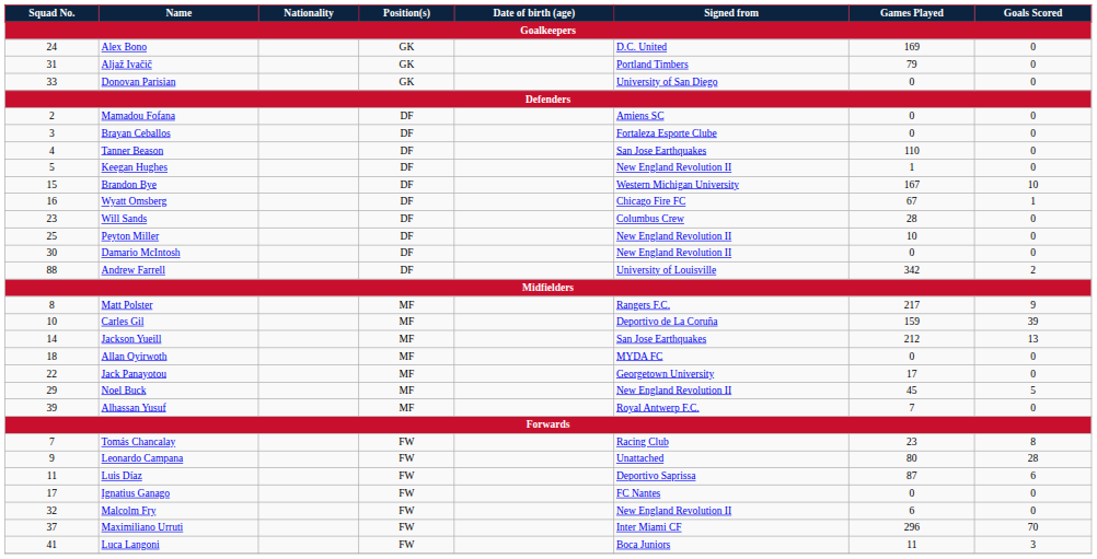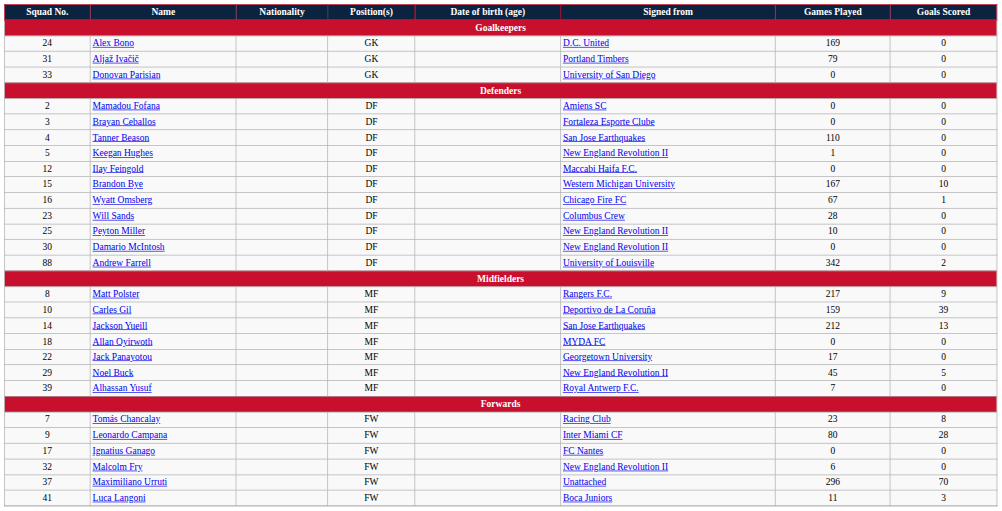 <table class="wikitable" style="text-align:center; font-size:90%; width:95%;">
 <tr>
 <th style="background:#0C2340; color:#fff;  border:1px solid #C8102E; text-align:center;">Squad No.</th>
 <th style="background:#0C2340; color:#fff;  border:1px solid #C8102E; text-align:center;">Name</th>
 <th style="background:#0C2340; color:#fff;  border:1px solid #C8102E; text-align:center;">Nationality</th>
 <th style="background:#0C2340; color:#fff;  border:1px solid #C8102E; text-align:center;">Position(s)</th>
 <th style="background:#0C2340; color:#fff;  border:1px solid #C8102E; text-align:center;">Date of birth (age) </th>
 <th style="background:#0C2340; color:#fff;  border:1px solid #C8102E; text-align:center;">Signed from</th>
 <th style="background:#0C2340; color:#fff;  border:1px solid #C8102E; text-align:center;">Games Played</th>
 <th style="background:#0C2340; color:#fff;  border:1px solid #C8102E; text-align:center;">Goals Scored</th>
 </tr>
 <tr>
 <th colspan="8" style="background:#C8102E; color:white; text-align:center;">Goalkeepers</th>
 </tr>
 <tr>
 <td>24</td>
 <td align="left"><a href='#'>Alex Bono</a></td>
 <td></td>
 <td>GK</td>
 <td></td>
 <td align="left"> <a href='#'>D.C. United</a></td>
 <td>169</td>
 <td>0</td>
 </tr>
 <tr>
 <td>31</td>
 <td align="left"><a href='#'>Aljaž Ivačič</a></td>
 <td></td>
 <td>GK</td>
 <td></td>
 <td align="left"> <a href='#'>Portland Timbers</a></td>
 <td>79</td>
 <td>0</td>
 </tr>
 <tr>
 <td>33</td>
 <td align="left"><a href='#'>Donovan Parisian</a></td>
 <td></td>
 <td>GK</td>
 <td></td>
 <td align="left"> <a href='#'>University of San Diego</a></td>
 <td>0</td>
 <td>0</td>
 </tr>
 <tr>
 <th colspan="8" style="background:#C8102E; color:white; text-align:center;">Defenders</th>
 </tr>
 <tr>
 <td>2</td>
 <td align="left"><a href='#'>Mamadou Fofana</a></td>
 <td></td>
 <td>DF</td>
 <td></td>
 <td align="left"> <a href='#'>Amiens SC</a></td>
 <td>0</td>
 <td>0</td>
 </tr>
 <tr>
 <td>3</td>
 <td align="left"><a href='#'>Brayan Ceballos</a></td>
 <td></td>
 <td>DF</td>
 <td></td>
 <td align="left"> <a href='#'>Fortaleza Esporte Clube</a></td>
 <td>0</td>
 <td>0</td>
 </tr>
 <tr>
 <td>4</td>
 <td align="left"><a href='#'>Tanner Beason</a></td>
 <td></td>
 <td>DF</td>
 <td></td>
 <td align="left"> <a href='#'>San Jose Earthquakes</a></td>
 <td>110</td>
 <td>0</td>
 </tr>
 <tr>
 <td>5</td>
 <td align="left"><a href='#'>Keegan Hughes</a></td>
 <td></td>
 <td>DF</td>
 <td></td>
 <td align="left"> <a href='#'>New England Revolution II</a></td>
 <td>1</td>
+<td>0</td>
+</tr>
+<tr>
+<td>12</td>
+<td align="left"><a href='#'>Ilay Feingold</a></td>
+<td></td>
+<td>DF</td>
+<td></td>
+<td align="left"> <a href='#'>Maccabi Haifa F.C.</a></td>
+<td>0</td>
 <td>0</td>
 </tr>
 <tr>
 <td>15</td>
 <td align="left"><a href='#'>Brandon Bye</a></td>
 <td></td>
 <td>DF</td>
 <td></td>
 <td align="left"> <a href='#'>Western Michigan University</a></td>
 <td>167</td>
 <td>10</td>
 </tr>
 <tr>
 <td>16</td>
 <td align="left"><a href='#'>Wyatt Omsberg</a></td>
 <td></td>
 <td>DF</td>
 <td></td>
 <td align="left"> <a href='#'>Chicago Fire FC</a></td>
 <td>67</td>
 <td>1</td>
 </tr>
 <tr>
 <td>23</td>
 <td align="left"><a href='#'>Will Sands</a></td>
 <td></td>
 <td>DF</td>
 <td></td>
 <td align="left"> <a href='#'>Columbus Crew</a></td>
 <td>28</td>
 <td>0</td>
 </tr>
 <tr>
 <td>25</td>
 <td align="left"><a href='#'>Peyton Miller</a></td>
 <td></td>
 <td>DF</td>
 <td></td>
 <td align="left"> <a href='#'>New England Revolution II</a></td>
 <td>10</td>
 <td>0</td>
 </tr>
 <tr>
 <td>30</td>
 <td align="left"><a href='#'>Damario McIntosh</a></td>
 <td></td>
 <td>DF</td>
 <td></td>
 <td align="left"> <a href='#'>New England Revolution II</a></td>
 <td>0</td>
 <td>0</td>
 </tr>
 <tr>
 <td>88</td>
 <td align="left"><a href='#'>Andrew Farrell</a></td>
 <td></td>
 <td>DF</td>
 <td></td>
 <td align="left"> <a href='#'>University of Louisville</a></td>
 <td>342</td>
 <td>2</td>
 </tr>
 <tr>
 <th colspan="8" style="background:#C8102E; color:white; text-align:center;">Midfielders</th>
 </tr>
 <tr>
 <td>8</td>
 <td align="left"><a href='#'>Matt Polster</a></td>
 <td></td>
 <td>MF</td>
 <td></td>
 <td align="left"> <a href='#'>Rangers F.C.</a></td>
 <td>217</td>
 <td>9</td>
 </tr>
 <tr>
 <td>10</td>
 <td align="left"><a href='#'>Carles Gil</a></td>
 <td></td>
 <td>MF</td>
 <td></td>
 <td align="left"> <a href='#'>Deportivo de La Coruña</a></td>
 <td>159</td>
 <td>39</td>
 </tr>
 <tr>
 <td>14</td>
 <td align="left"><a href='#'>Jackson Yueill</a></td>
 <td></td>
 <td>MF</td>
 <td></td>
 <td align="left"> <a href='#'>San Jose Earthquakes</a></td>
 <td>212</td>
 <td>13</td>
 </tr>
 <tr>
 <td>18</td>
 <td align="left"><a href='#'>Allan Oyirwoth</a></td>
 <td></td>
 <td>MF</td>
 <td></td>
 <td align="left"> <a href='#'>MYDA FC</a></td>
 <td>0</td>
 <td>0</td>
 </tr>
 <tr>
 <td>22</td>
 <td align="left"><a href='#'>Jack Panayotou</a></td>
 <td></td>
 <td>MF</td>
 <td></td>
 <td align="left"> <a href='#'>Georgetown University</a></td>
 <td>17</td>
 <td>0</td>
 </tr>
 <tr>
 <td>29</td>
 <td align="left"><a href='#'>Noel Buck</a></td>
 <td></td>
 <td>MF</td>
 <td></td>
 <td align="left"> <a href='#'>New England Revolution II</a></td>
 <td>45</td>
 <td>5</td>
 </tr>
 <tr>
 <td>39</td>
 <td align="left"><a href='#'>Alhassan Yusuf</a></td>
 <td></td>
 <td>MF</td>
 <td></td>
 <td align="left"> <a href='#'>Royal Antwerp F.C.</a></td>
 <td>7</td>
 <td>0</td>
 </tr>
 <tr>
 <th colspan="8" style="background:#C8102E; color:white; text-align:center;">Forwards</th>
 </tr>
 <tr>
 <td>7</td>
 <td align="left"><a href='#'>Tomás Chancalay</a></td>
 <td></td>
 <td>FW</td>
 <td></td>
 <td align="left"> <a href='#'>Racing Club</a></td>
 <td>23</td>
 <td>8</td>
 </tr>
 <tr>
 <td>9</td>
 <td align="left"><a href='#'>Leonardo Campana</a></td>
 <td></td>
 <td>FW</td>
 <td></td>
-<td align="left"><a href='#'>Unattached</a></td>
+<td align="left"> <a href='#'>Inter Miami CF</a></td>
 <td>80</td>
 <td>28</td>
-</tr>
-<tr>
-<td>11</td>
-<td align="left"><a href='#'>Luis Díaz</a></td>
-<td></td>
-<td>FW</td>
-<td></td>
-<td align="left"> <a href='#'>Deportivo Saprissa</a></td>
-<td>87</td>
-<td>6</td>
 </tr>
 <tr>
 <td>17</td>
 <td align="left"><a href='#'>Ignatius Ganago</a></td>
 <td></td>
 <td>FW</td>
 <td></td>
 <td align="left"> <a href='#'>FC Nantes</a></td>
 <td>0</td>
 <td>0</td>
 </tr>
 <tr>
 <td>32</td>
 <td align="left"><a href='#'>Malcolm Fry</a></td>
 <td></td>
 <td>FW</td>
 <td></td>
 <td align="left"> <a href='#'>New England Revolution II</a></td>
 <td>6</td>
 <td>0</td>
 </tr>
 <tr>
 <td>37</td>
 <td align="left"><a href='#'>Maximiliano Urruti</a></td>
 <td></td>
 <td>FW</td>
 <td></td>
-<td align="left"> <a href='#'>Inter Miami CF</a></td>
+<td align="left"><a href='#'>Unattached</a></td>
 <td>296</td>
 <td>70</td>
 </tr>
 <tr>
 <td>41</td>
 <td align="left"><a href='#'>Luca Langoni</a></td>
 <td></td>
 <td>FW</td>
 <td></td>
 <td align="left"> <a href='#'>Boca Juniors</a></td>
 <td>11</td>
 <td>3</td>
 </tr>
 <tr>
 </tr>
 </table>
